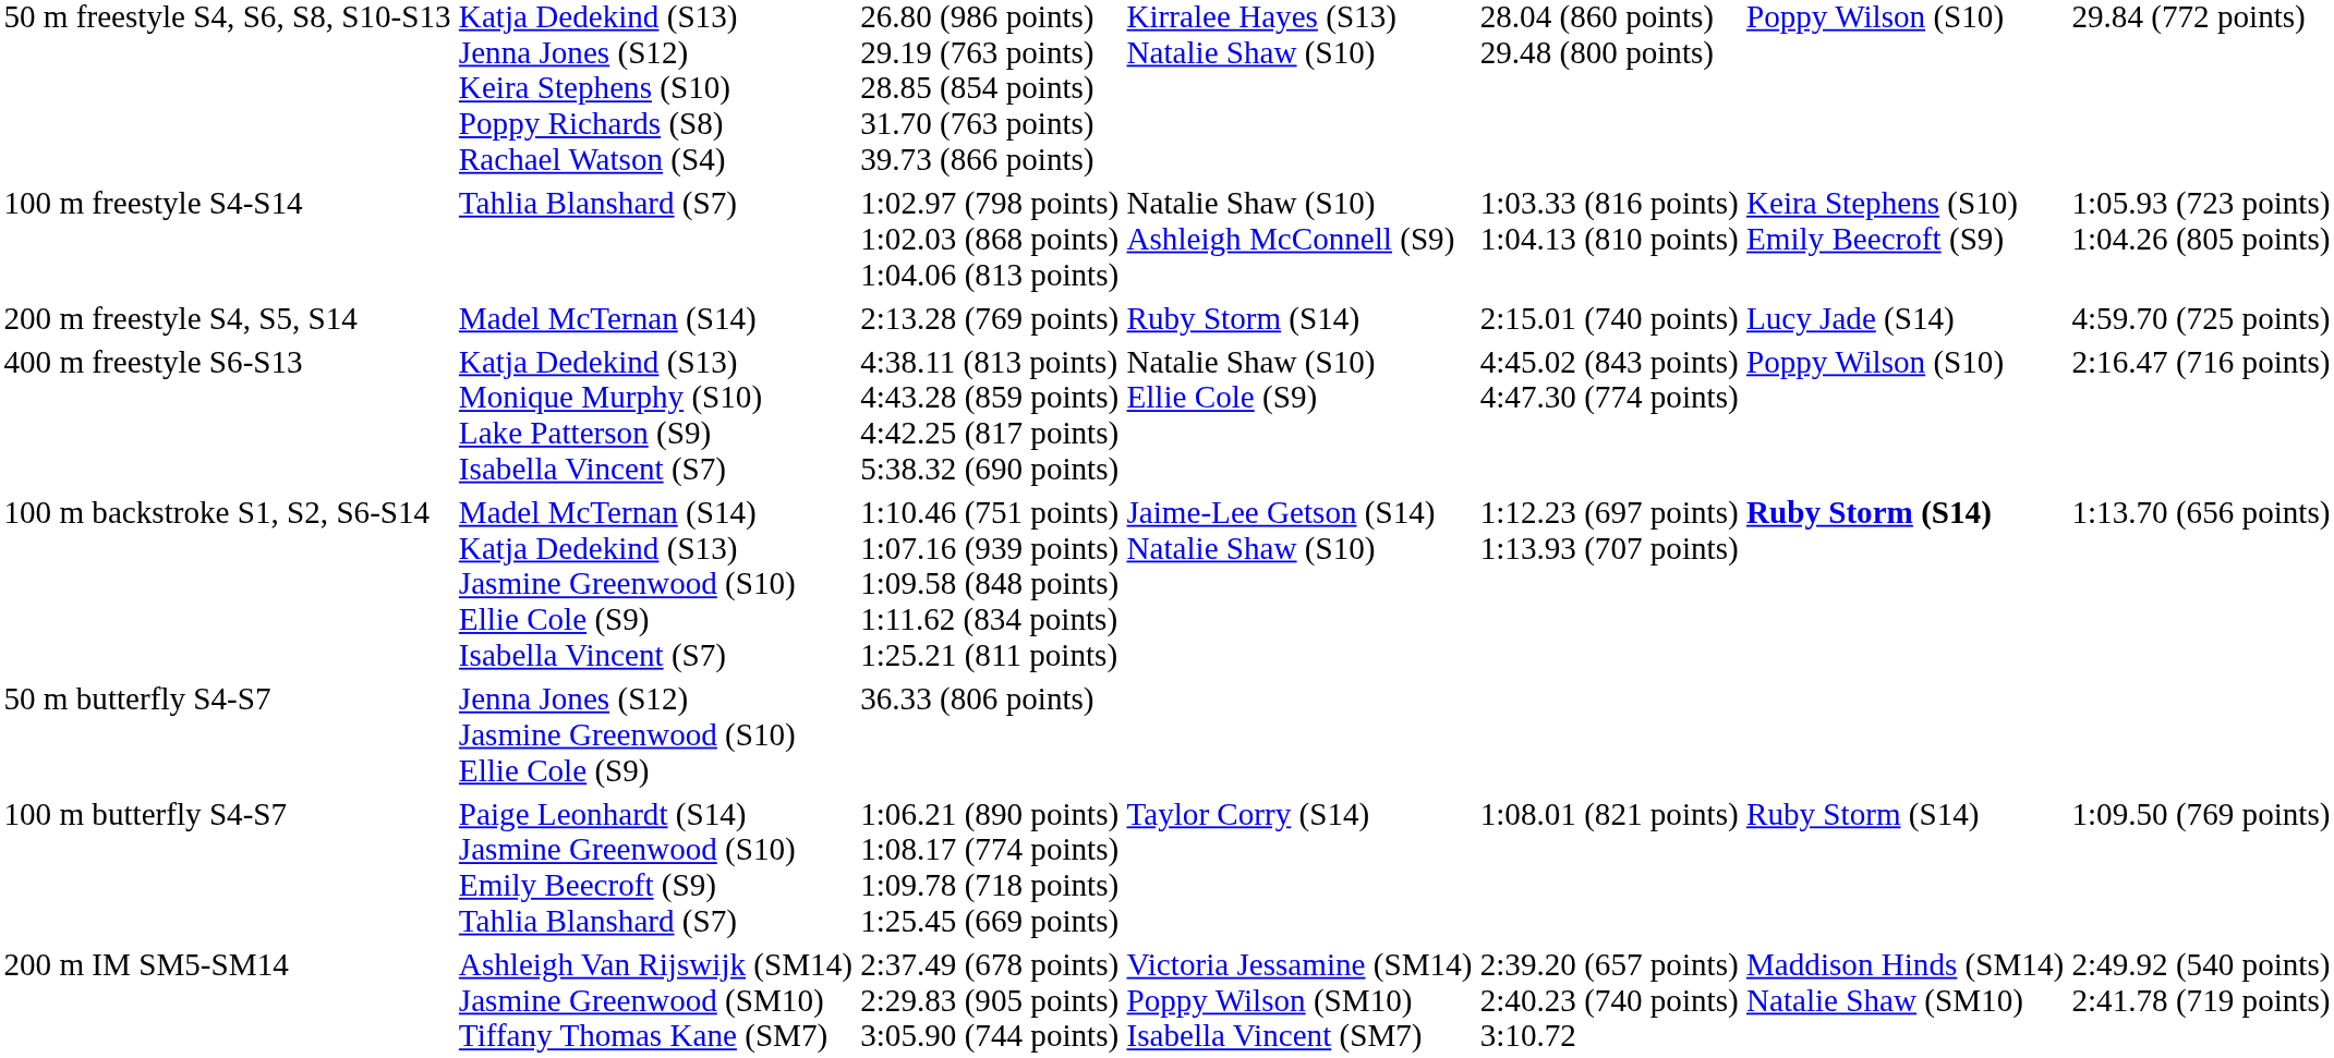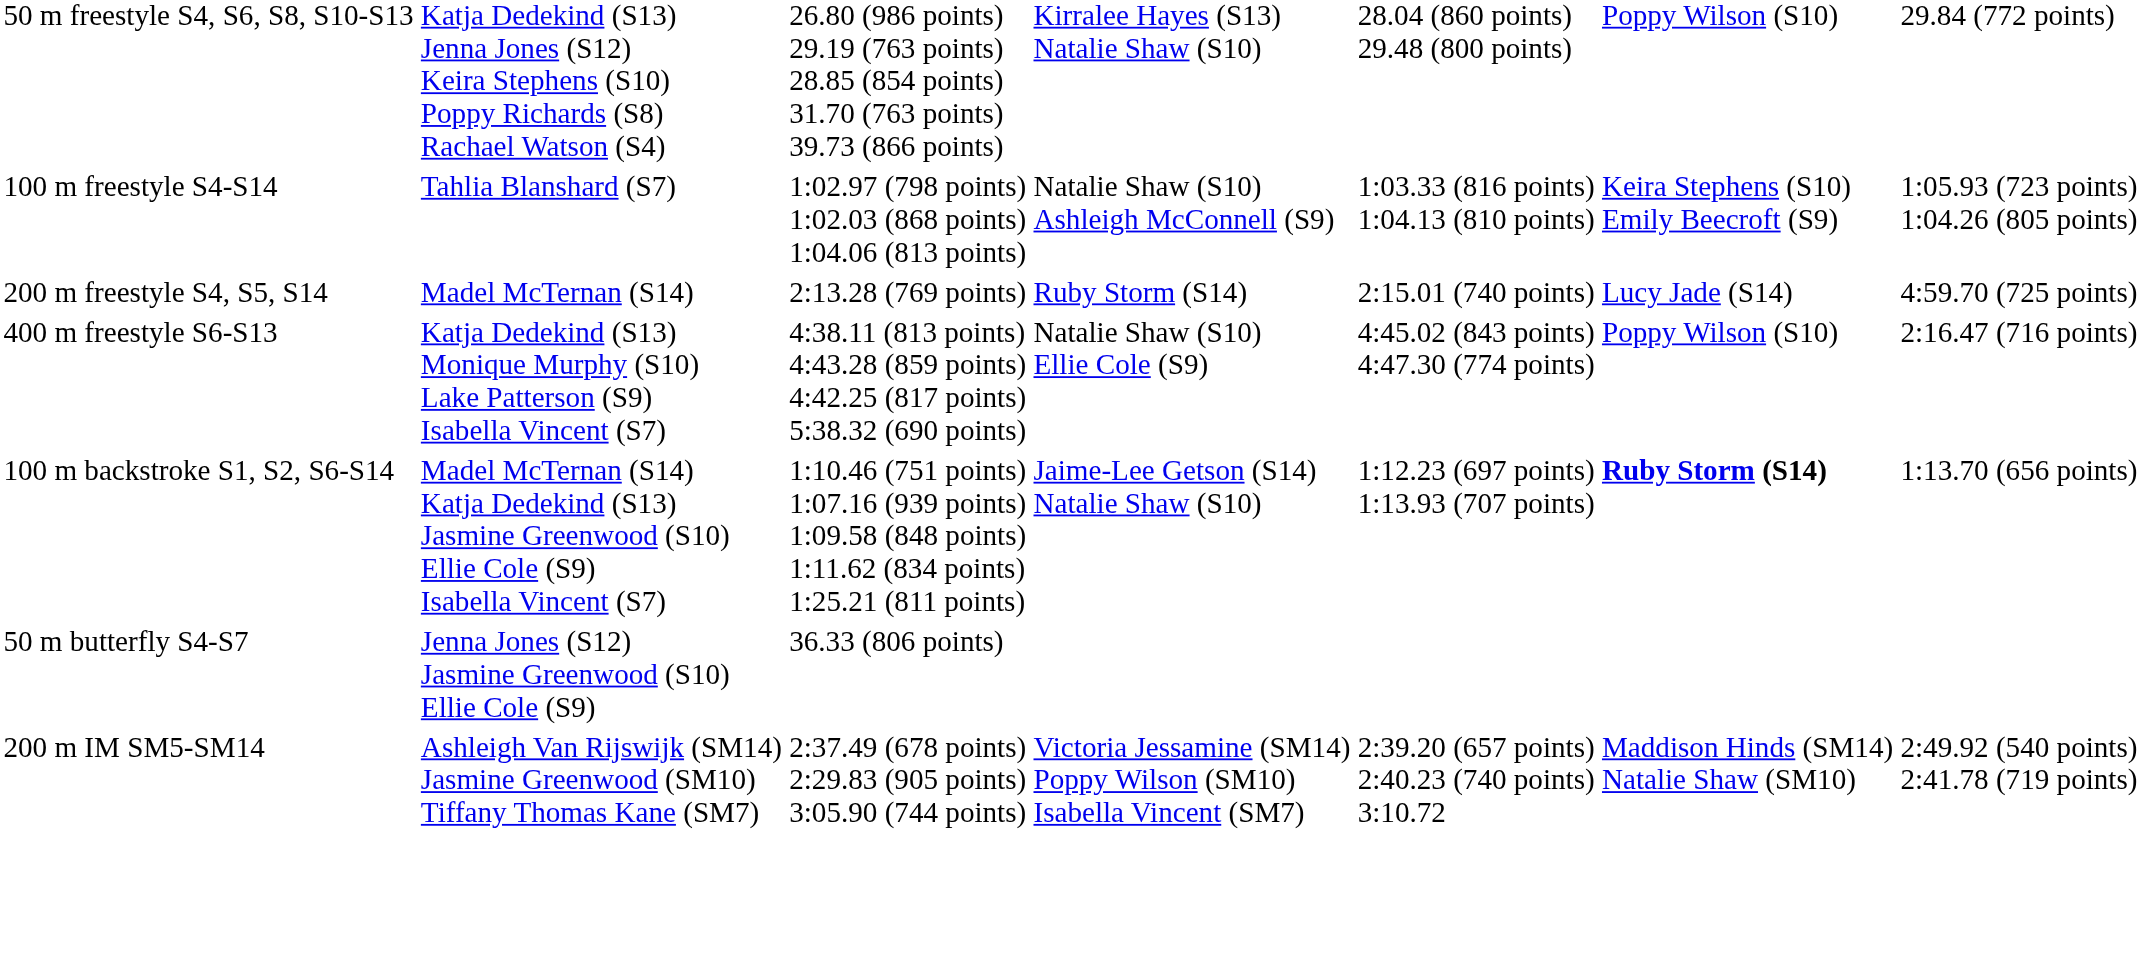 <table>
 <tr valign="top">
 <td>50 m freestyle S4, S6, S8, S10-S13</td>
 <td><a href='#'>Katja Dedekind</a> (S13)<br><a href='#'>Jenna Jones</a> (S12)<br><a href='#'>Keira Stephens</a> (S10)<br><a href='#'>Poppy Richards</a> (S8)<br><a href='#'>Rachael Watson</a> (S4)</td>
 <td>26.80 (986 points)<br>29.19 (763 points)<br>28.85 (854 points)<br>31.70 (763 points)<br>39.73 (866 points)</td>
 <td><a href='#'>Kirralee Hayes</a> (S13)<br><a href='#'>Natalie Shaw</a> (S10)</td>
 <td>28.04 (860 points)<br>29.48 (800 points)</td>
 <td><a href='#'>Poppy Wilson</a> (S10)</td>
 <td>29.84 (772 points)</td>
 </tr>
 <tr valign="top">
 <td>100 m freestyle S4-S14</td>
 <td><a href='#'>Tahlia Blanshard</a> (S7)</td>
 <td>1:02.97 (798 points)<br>1:02.03 (868 points)<br>1:04.06 (813 points)</td>
 <td>Natalie Shaw (S10)<br><a href='#'>Ashleigh McConnell</a> (S9)</td>
 <td>1:03.33 (816 points)<br>1:04.13 (810 points)</td>
 <td><a href='#'>Keira Stephens</a> (S10)<br><a href='#'>Emily Beecroft</a> (S9)</td>
 <td>1:05.93 (723 points)<br>1:04.26 (805 points)</td>
 </tr>
 <tr valign="top">
 <td>200 m freestyle S4, S5, S14</td>
 <td><a href='#'>Madel McTernan</a> (S14)</td>
 <td>2:13.28 (769 points)</td>
 <td><a href='#'>Ruby Storm</a> (S14)</td>
 <td>2:15.01 (740 points)</td>
 <td><a href='#'>Lucy Jade</a> (S14)</td>
 <td>4:59.70 (725 points)</td>
 </tr>
 <tr valign="top">
 <td>400 m freestyle S6-S13</td>
 <td><a href='#'>Katja Dedekind</a> (S13)<br><a href='#'>Monique Murphy</a> (S10)<br><a href='#'>Lake Patterson</a> (S9)<br><a href='#'>Isabella Vincent</a> (S7)</td>
 <td>4:38.11 (813 points)<br> 4:43.28 (859 points)<br>4:42.25 (817 points)<br>5:38.32 (690 points)</td>
 <td>Natalie Shaw (S10)<br><a href='#'>Ellie Cole</a> (S9)</td>
 <td>4:45.02 (843 points)<br>4:47.30 (774 points)</td>
 <td><a href='#'>Poppy Wilson</a> (S10)</td>
 <td>2:16.47 (716 points)</td>
 </tr>
 <tr valign="top">
 <td>100 m backstroke S1, S2, S6-S14</td>
 <td><a href='#'>Madel McTernan</a> (S14)<br><a href='#'>Katja Dedekind</a> (S13)<br><a href='#'>Jasmine Greenwood</a> (S10)<br><a href='#'>Ellie Cole</a> (S9)<br><a href='#'>Isabella Vincent</a> (S7)</td>
 <td>1:10.46 (751 points)<br>1:07.16 (939 points)<br>1:09.58 (848 points)<br>1:11.62 (834 points)<br>1:25.21 (811 points)</td>
 <td><a href='#'>Jaime-Lee Getson</a> (S14)<br><a href='#'>Natalie Shaw</a> (S10)</td>
 <td>1:12.23 (697 points)<br>1:13.93 (707 points)</td>
 <td><strong><a href='#'>Ruby Storm</a> (S14)</strong></td>
 <td>1:13.70 (656 points)</td>
 </tr>
 <tr valign="top">
 <td>50 m butterfly S4-S7</td>
 <td><a href='#'>Jenna Jones</a> (S12)<br><a href='#'>Jasmine Greenwood</a> (S10)<br><a href='#'>Ellie Cole</a> (S9)</td>
 <td>36.33 (806 points)</td>
 <td></td>
 <td></td>
 </tr>
 <tr valign="top">
-<td>100 m butterfly S4-S7</td>
-<td><a href='#'>Paige Leonhardt</a> (S14)<br><a href='#'>Jasmine Greenwood</a> (S10)<br><a href='#'>Emily Beecroft</a> (S9)<br><a href='#'>Tahlia Blanshard</a> (S7)</td>
-<td>1:06.21 (890 points)<br>1:08.17 (774 points)<br>1:09.78 (718 points)<br>1:25.45 (669 points)</td>
-<td><a href='#'>Taylor Corry</a> (S14)</td>
-<td>1:08.01 (821 points)</td>
-<td><a href='#'>Ruby Storm</a> (S14)</td>
-<td>1:09.50 (769 points)</td>
-</tr>
-<tr valign="top">
 <td>200 m IM SM5-SM14</td>
 <td><a href='#'>Ashleigh Van Rijswijk</a> (SM14)<br><a href='#'>Jasmine Greenwood</a> (SM10)<br><a href='#'>Tiffany Thomas Kane</a> (SM7)</td>
 <td>2:37.49 (678 points)<br>2:29.83 (905 points)<br>3:05.90 (744 points)</td>
 <td><a href='#'>Victoria Jessamine</a> (SM14)<br><a href='#'>Poppy Wilson</a> (SM10)<br><a href='#'>Isabella Vincent</a> (SM7)</td>
 <td>2:39.20 (657 points)<br>2:40.23 (740 points)<br>3:10.72</td>
 <td><a href='#'>Maddison Hinds</a> (SM14)<br><a href='#'>Natalie Shaw</a> (SM10)</td>
 <td>2:49.92 (540 points)<br>2:41.78 (719 points)</td>
 </tr>
 </table>
